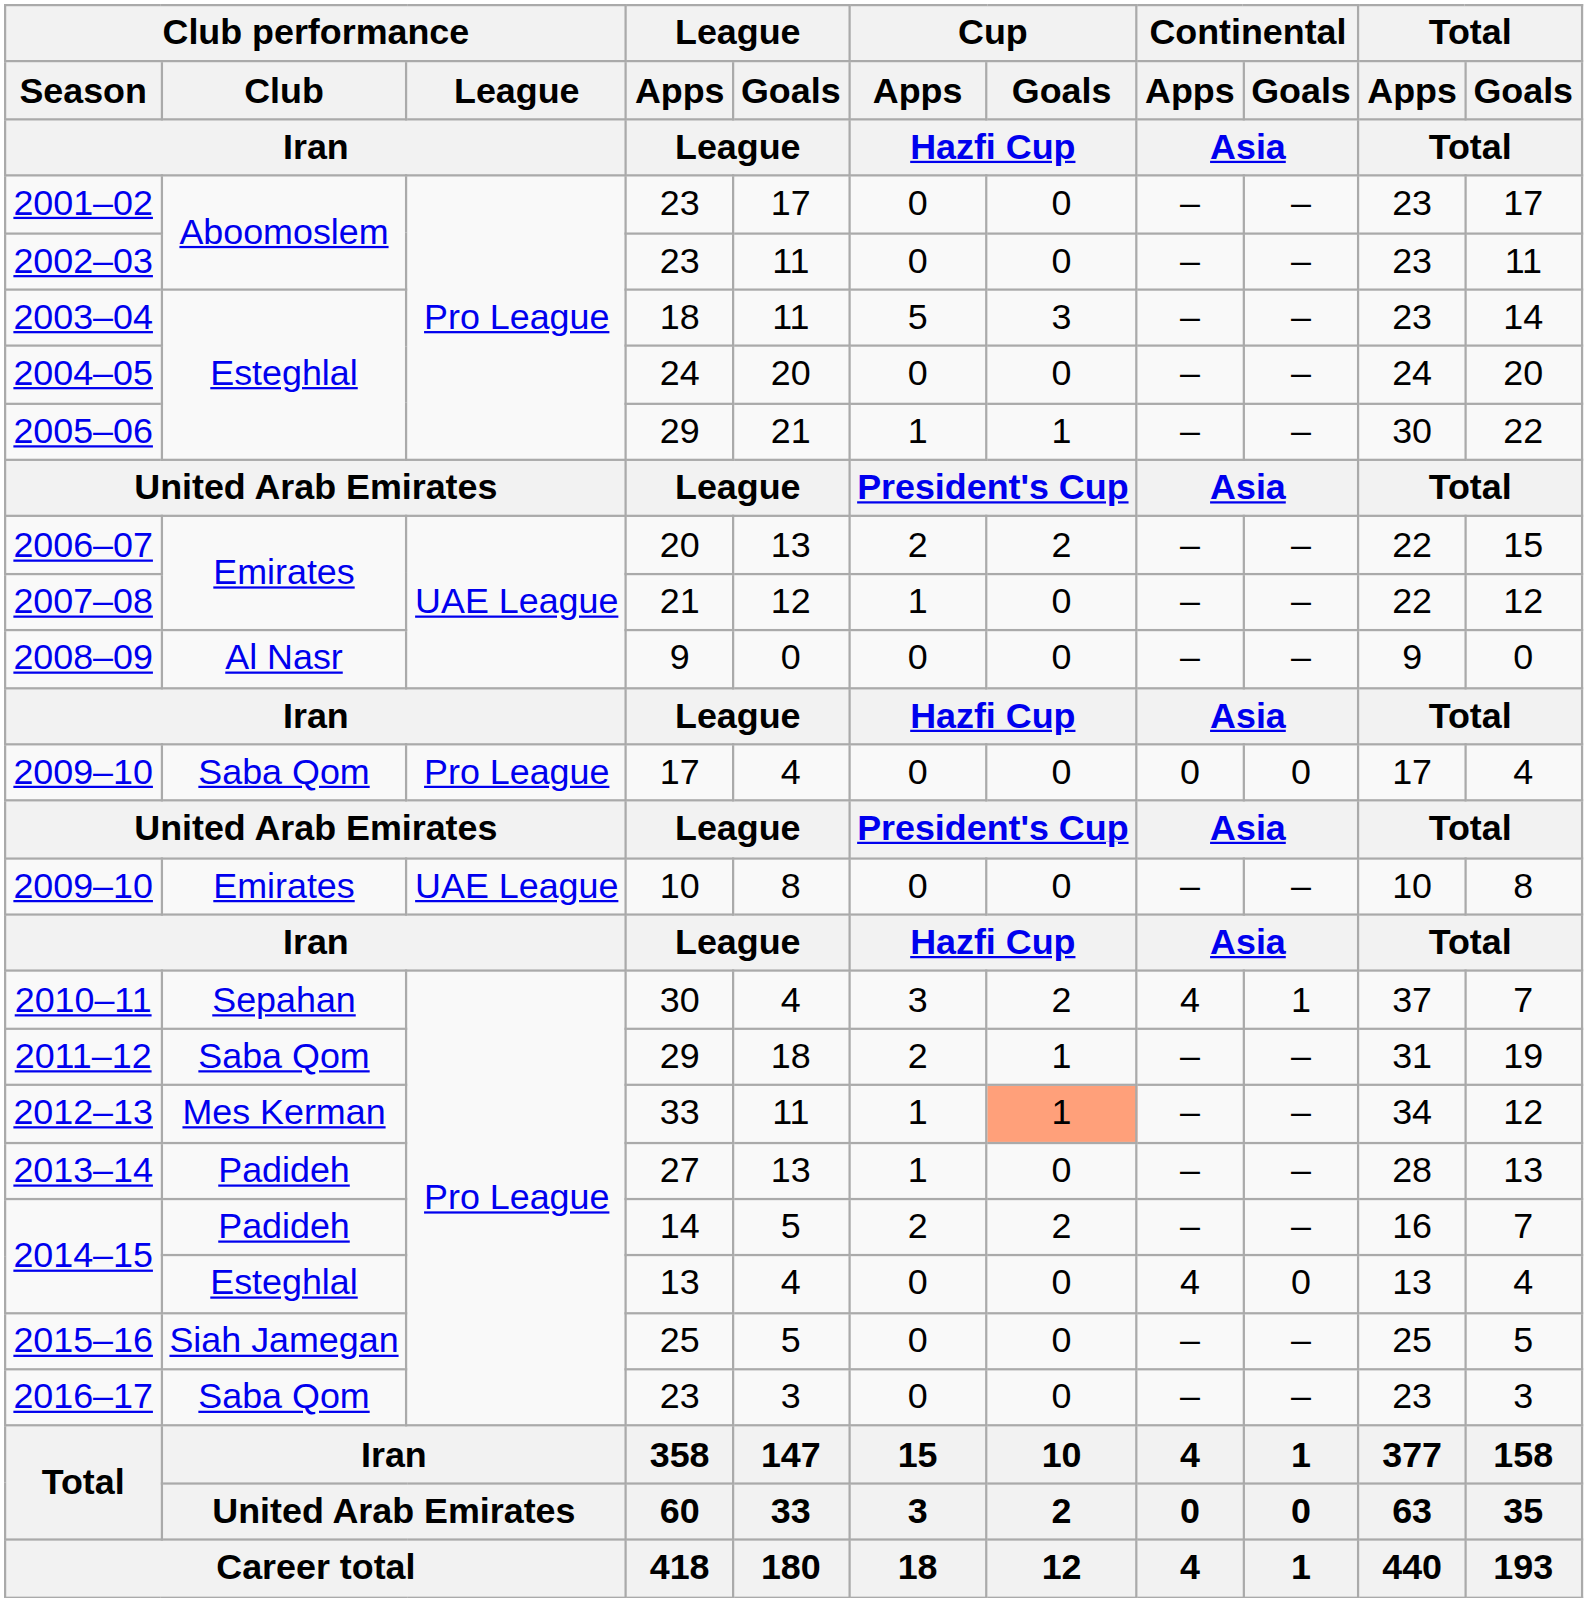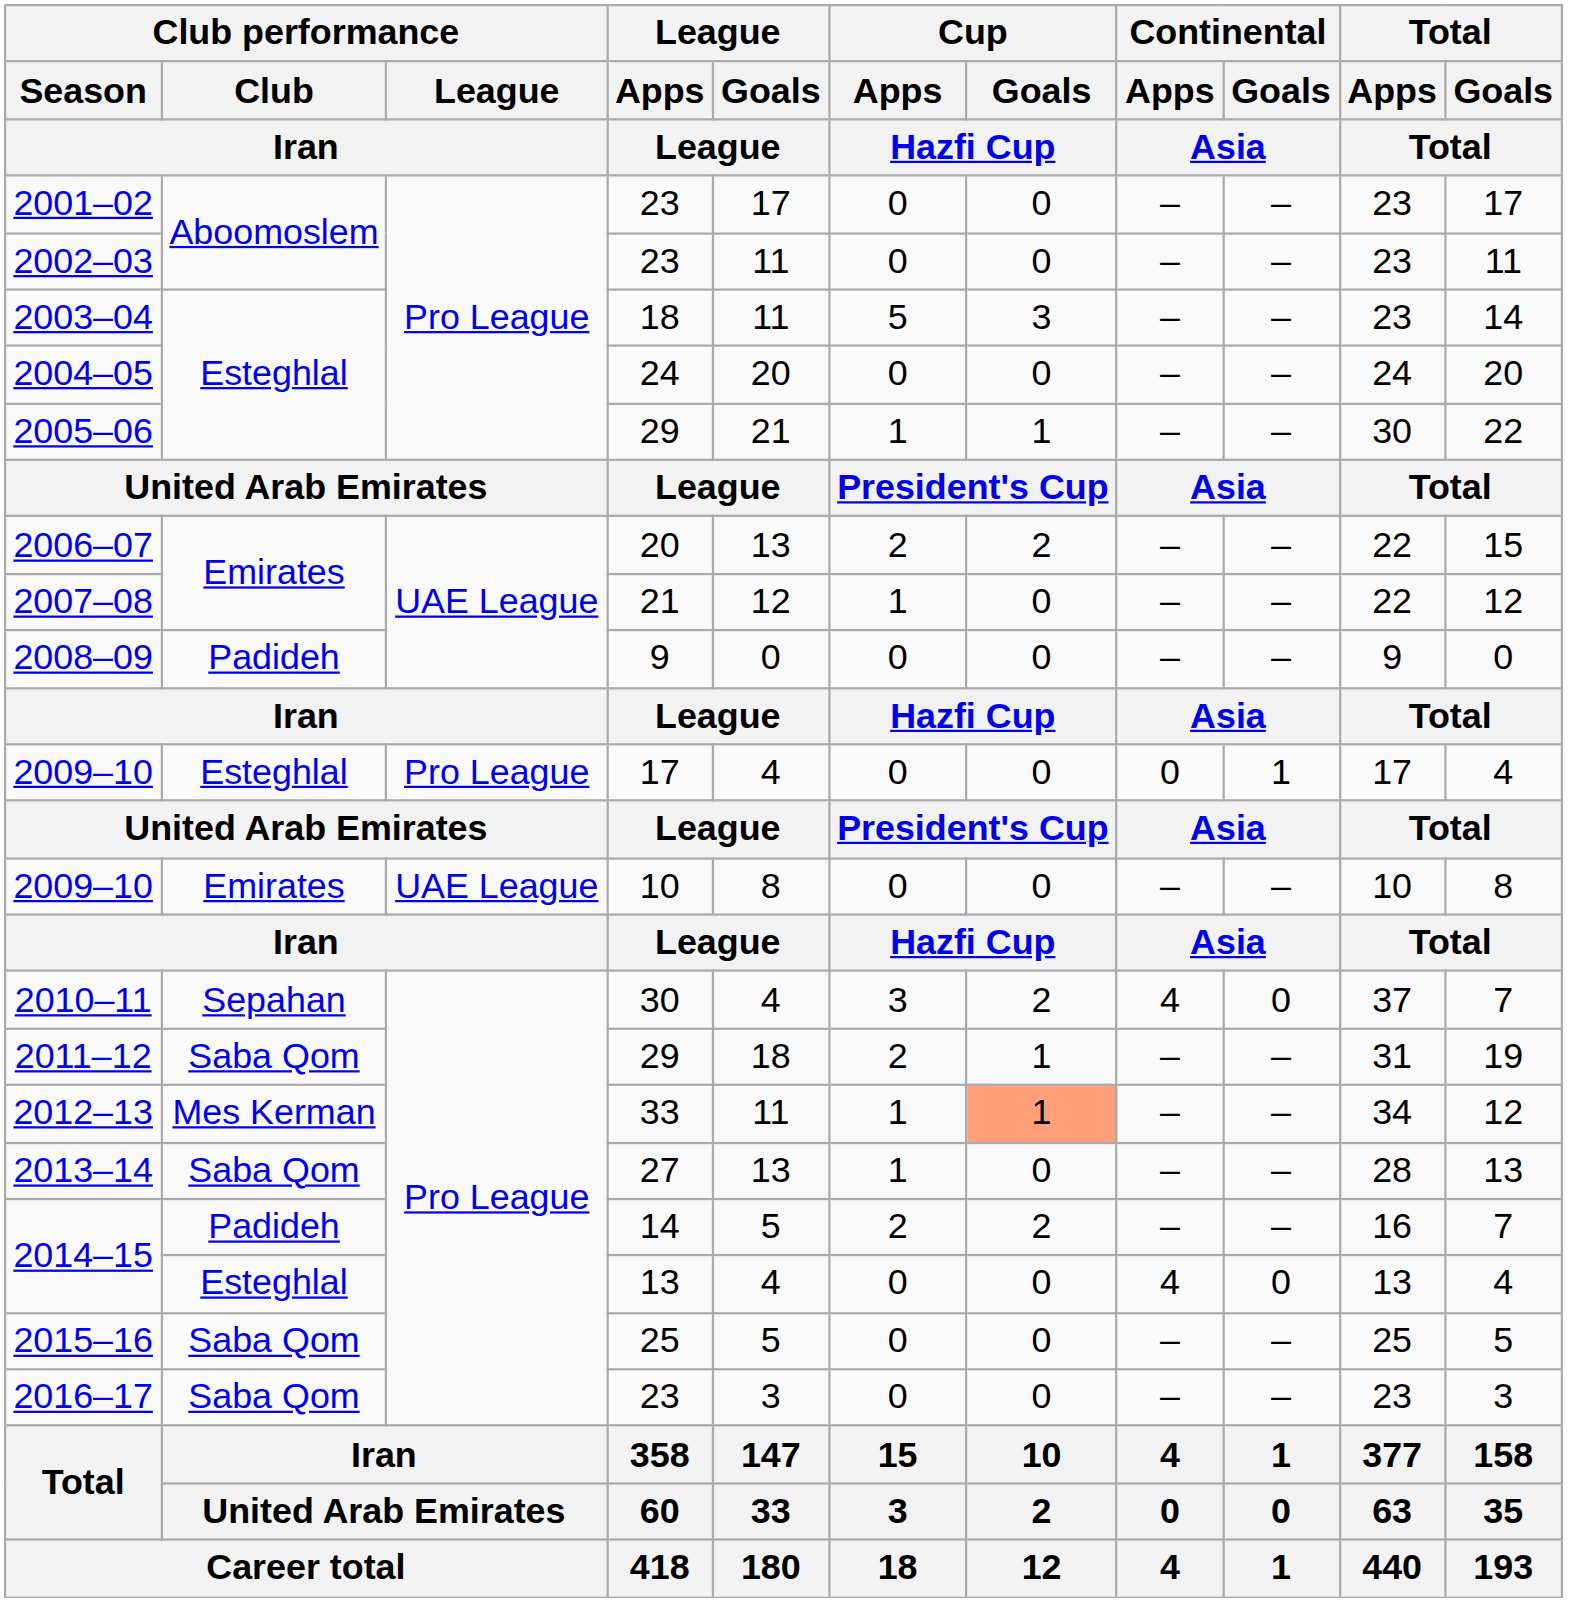 <table class="wikitable" style="text-align:center">
 <tr>
 <th colspan=3>Club performance</th>
 <th colspan=2>League</th>
 <th colspan=2>Cup</th>
 <th colspan=2>Continental</th>
 <th colspan=2>Total</th>
 </tr>
 <tr>
 <th>Season</th>
 <th>Club</th>
 <th>League</th>
 <th>Apps</th>
 <th>Goals</th>
 <th>Apps</th>
 <th>Goals</th>
 <th>Apps</th>
 <th>Goals</th>
 <th>Apps</th>
 <th>Goals</th>
 </tr>
 <tr>
 <th colspan=3>Iran</th>
 <th colspan=2>League</th>
 <th colspan=2><a href='#'>Hazfi Cup</a></th>
 <th colspan=2><a href='#'>Asia</a></th>
 <th colspan=2>Total</th>
 </tr>
 <tr>
 <td><a href='#'>2001–02</a></td>
 <td rowspan="2"><a href='#'>Aboomoslem</a></td>
 <td rowspan="5"><a href='#'>Pro League</a></td>
 <td>23</td>
 <td>17</td>
 <td>0</td>
 <td>0</td>
 <td>–</td>
 <td>–</td>
 <td>23</td>
 <td>17</td>
 </tr>
 <tr>
 <td><a href='#'>2002–03</a></td>
 <td>23</td>
 <td>11</td>
 <td>0</td>
 <td>0</td>
 <td>–</td>
 <td>–</td>
 <td>23</td>
 <td>11</td>
 </tr>
 <tr>
 <td><a href='#'>2003–04</a></td>
 <td rowspan="3"><a href='#'>Esteghlal</a></td>
 <td>18</td>
 <td>11</td>
 <td>5</td>
 <td>3</td>
 <td>–</td>
 <td>–</td>
 <td>23</td>
 <td>14</td>
 </tr>
 <tr>
 <td><a href='#'>2004–05</a></td>
 <td>24</td>
 <td>20</td>
 <td>0</td>
 <td>0</td>
 <td>–</td>
 <td>–</td>
 <td>24</td>
 <td>20</td>
 </tr>
 <tr>
 <td><a href='#'>2005–06</a></td>
 <td>29</td>
 <td>21</td>
 <td>1</td>
 <td>1</td>
 <td>–</td>
 <td>–</td>
 <td>30</td>
 <td>22</td>
 </tr>
 <tr>
 <th colspan=3>United Arab Emirates</th>
 <th colspan=2>League</th>
 <th colspan=2><a href='#'>President's Cup</a></th>
 <th colspan=2><a href='#'>Asia</a></th>
 <th colspan=2>Total</th>
 </tr>
 <tr>
 <td><a href='#'>2006–07</a></td>
 <td rowspan="2"><a href='#'>Emirates</a></td>
 <td rowspan="3"><a href='#'>UAE League</a></td>
 <td>20</td>
 <td>13</td>
 <td>2</td>
 <td>2</td>
 <td>–</td>
 <td>–</td>
 <td>22</td>
 <td>15</td>
 </tr>
 <tr>
 <td><a href='#'>2007–08</a></td>
 <td>21</td>
 <td>12</td>
 <td>1</td>
 <td>0</td>
 <td>–</td>
 <td>–</td>
 <td>22</td>
 <td>12</td>
 </tr>
 <tr>
 <td><a href='#'>2008–09</a></td>
-<td rowspan="1"><a href='#'>Al Nasr</a></td>
+<td rowspan="1"><a href='#'>Padideh</a></td>
 <td>9</td>
 <td>0</td>
 <td>0</td>
 <td>0</td>
 <td>–</td>
 <td>–</td>
 <td>9</td>
 <td>0</td>
 </tr>
 <tr>
 <th colspan=3>Iran</th>
 <th colspan=2>League</th>
 <th colspan=2><a href='#'>Hazfi Cup</a></th>
 <th colspan=2><a href='#'>Asia</a></th>
 <th colspan=2>Total</th>
 </tr>
 <tr>
 <td><a href='#'>2009–10</a></td>
-<td rowspan="1"><a href='#'>Saba Qom</a></td>
+<td rowspan="1"><a href='#'>Esteghlal</a></td>
 <td rowspan="1"><a href='#'>Pro League</a></td>
 <td>17</td>
 <td>4</td>
 <td>0</td>
 <td>0</td>
 <td>0</td>
-<td>0</td>
+<td>1</td>
 <td>17</td>
 <td>4</td>
 </tr>
 <tr>
 <th colspan=3>United Arab Emirates</th>
 <th colspan=2>League</th>
 <th colspan=2><a href='#'>President's Cup</a></th>
 <th colspan=2><a href='#'>Asia</a></th>
 <th colspan=2>Total</th>
 </tr>
 <tr>
 <td><a href='#'>2009–10</a></td>
 <td rowspan="1"><a href='#'>Emirates</a></td>
 <td rowspan="1"><a href='#'>UAE League</a></td>
 <td>10</td>
 <td>8</td>
 <td>0</td>
 <td>0</td>
 <td>–</td>
 <td>–</td>
 <td>10</td>
 <td>8</td>
 </tr>
 <tr>
 <th colspan=3>Iran</th>
 <th colspan=2>League</th>
 <th colspan=2><a href='#'>Hazfi Cup</a></th>
 <th colspan=2><a href='#'>Asia</a></th>
 <th colspan=2>Total</th>
 </tr>
 <tr>
 <td><a href='#'>2010–11</a></td>
 <td rowspan="1"><a href='#'>Sepahan</a></td>
 <td rowspan="8"><a href='#'>Pro League</a></td>
 <td>30</td>
 <td>4</td>
 <td>3</td>
 <td>2</td>
 <td>4</td>
-<td>1</td>
+<td>0</td>
 <td>37</td>
 <td>7</td>
 </tr>
 <tr>
 <td><a href='#'>2011–12</a></td>
 <td rowspan="1"><a href='#'>Saba Qom</a></td>
 <td>29</td>
 <td>18</td>
 <td>2</td>
 <td>1</td>
 <td>–</td>
 <td>–</td>
 <td>31</td>
 <td>19</td>
 </tr>
 <tr>
 <td><a href='#'>2012–13</a></td>
 <td rowspan="1"><a href='#'>Mes Kerman</a></td>
 <td>33</td>
 <td>11</td>
 <td>1</td>
 <td style="background: lightsalmon;">1</td>
 <td>–</td>
 <td>–</td>
 <td>34</td>
 <td>12</td>
 </tr>
 <tr>
 <td><a href='#'>2013–14</a></td>
-<td rowspan="1"><a href='#'>Padideh</a></td>
+<td rowspan="1"><a href='#'>Saba Qom</a></td>
 <td>27</td>
 <td>13</td>
 <td>1</td>
 <td>0</td>
 <td>–</td>
 <td>–</td>
 <td>28</td>
 <td>13</td>
 </tr>
 <tr>
 <td rowspan="2"><a href='#'>2014–15</a></td>
 <td rowspan="1"><a href='#'>Padideh</a></td>
 <td>14</td>
 <td>5</td>
 <td>2</td>
 <td>2</td>
 <td>–</td>
 <td>–</td>
 <td>16</td>
 <td>7</td>
 </tr>
 <tr>
 <td><a href='#'>Esteghlal</a></td>
 <td>13</td>
 <td>4</td>
 <td>0</td>
 <td>0</td>
 <td>4</td>
 <td>0</td>
 <td>13</td>
 <td>4</td>
 </tr>
 <tr>
 <td><a href='#'>2015–16</a></td>
-<td><a href='#'>Siah Jamegan</a></td>
+<td rowspan="1"><a href='#'>Saba Qom</a></td>
 <td>25</td>
 <td>5</td>
 <td>0</td>
 <td>0</td>
 <td>–</td>
 <td>–</td>
 <td>25</td>
 <td>5</td>
 </tr>
 <tr>
 <td><a href='#'>2016–17</a></td>
 <td><a href='#'>Saba Qom</a></td>
 <td>23</td>
 <td>3</td>
 <td>0</td>
 <td>0</td>
 <td>–</td>
 <td>–</td>
 <td>23</td>
 <td>3</td>
 </tr>
 <tr>
 <th rowspan="2">Total</th>
 <th colspan="2">Iran</th>
 <th>358</th>
 <th>147</th>
 <th>15</th>
 <th>10</th>
 <th>4</th>
 <th>1</th>
 <th>377</th>
 <th>158</th>
 </tr>
 <tr>
 <th colspan=2>United Arab Emirates</th>
 <th>60</th>
 <th>33</th>
 <th>3</th>
 <th>2</th>
 <th>0</th>
 <th>0</th>
 <th>63</th>
 <th>35</th>
 </tr>
 <tr>
 <th colspan=3>Career total</th>
 <th>418</th>
 <th>180</th>
 <th>18</th>
 <th>12</th>
 <th>4</th>
 <th>1</th>
 <th>440</th>
 <th>193</th>
 </tr>
 </table>
